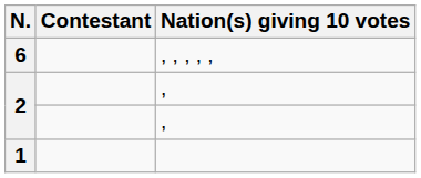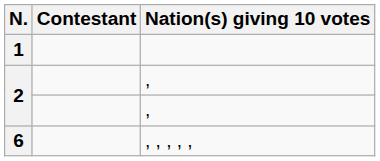 <table class="wikitable plainrowheaders">
 <tr>
 <th scope="col">N.</th>
 <th scope="col">Contestant</th>
 <th scope="col">Nation(s) giving 10 votes</th>
 </tr>
 <tr>
-<th scope="row">6</th>
-<td><strong></strong></td>
-<td>, , , , , </td>
+<th scope="row">1</th>
+<td></td>
+<td></td>
 </tr>
 <tr>
 <th scope="row" rowspan="2">2</th>
 <td></td>
 <td>, </td>
 </tr>
 <tr>
 <td></td>
 <td>, </td>
 </tr>
 <tr>
-<th scope="row">1</th>
-<td></td>
-<td></td>
+<th scope="row">6</th>
+<td><strong></strong></td>
+<td>, , , , , </td>
 </tr>
 </table>
